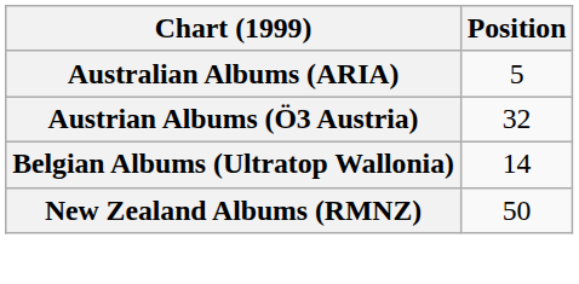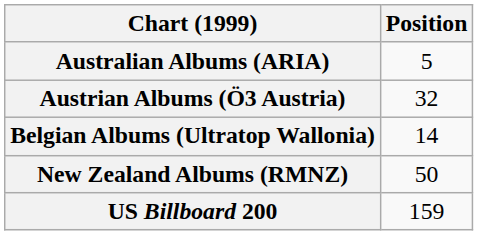 <table class="wikitable sortable plainrowheaders" style="text-align:center">
 <tr>
 <th scope="col">Chart (1999)</th>
 <th scope="col">Position</th>
 </tr>
 <tr>
 <th scope="row">Australian Albums (ARIA)</th>
 <td>5</td>
 </tr>
 <tr>
 <th scope="row">Austrian Albums (Ö3 Austria)</th>
 <td>32</td>
 </tr>
 <tr>
 <th scope="row">Belgian Albums (Ultratop Wallonia)</th>
 <td>14</td>
 </tr>
 <tr>
 <th scope="row">New Zealand Albums (RMNZ)</th>
 <td>50</td>
 </tr>
+<tr>
+<th scope="row">US <em>Billboard</em> 200</th>
+<td>159</td>
+</tr>
 </table>
